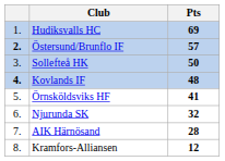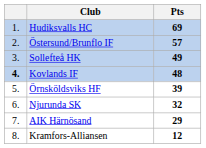 <table class="wikitable">
 <tr>
 <th width="30"></th>
 <th width="200">Club</th>
 <th width="70">Pts</th>
 </tr>
 <tr bgcolor="#BCD2EE" align="center">
 <td>1.</td>
 <td align="left"><a href='#'>Hudiksvalls HC</a></td>
 <td><strong>69</strong></td>
 </tr>
 <tr bgcolor="#BCD2EE" align="center">
-<td><strong>2.</strong></td>
+<td>2.</td>
 <td align="left"><a href='#'>Östersund/Brunflo IF</a></td>
 <td><strong>57</strong></td>
 </tr>
 <tr bgcolor="#BCD2EE" align="center">
 <td>3.</td>
 <td align="left"><a href='#'>Sollefteå HK</a></td>
-<td><strong>50</strong></td>
+<td><strong>49</strong></td>
 </tr>
 <tr bgcolor="#BCD2EE" align="center">
 <td><strong>4.</strong></td>
 <td align="left"><a href='#'>Kovlands IF</a></td>
 <td><strong>48</strong></td>
 </tr>
 <tr bgcolor="#FFFFFF" align="center">
 <td>5.</td>
 <td align="left"><a href='#'>Örnsköldsviks HF</a></td>
-<td><strong>41</strong></td>
+<td><strong>39</strong></td>
 </tr>
 <tr bgcolor="#FFFFFF" align="center">
 <td>6.</td>
 <td align="left"><a href='#'>Njurunda SK</a></td>
 <td><strong>32</strong></td>
 </tr>
 <tr bgcolor="#FFFFFF" align="center">
 <td>7.</td>
 <td align="left"><a href='#'>AIK Härnösand</a></td>
-<td><strong>28</strong></td>
+<td><strong>29</strong></td>
 </tr>
 <tr bgcolor="#FFFFFF" align="center">
 <td>8.</td>
 <td align="left">Kramfors-Alliansen</td>
 <td><strong>12</strong></td>
 </tr>
 </table>
